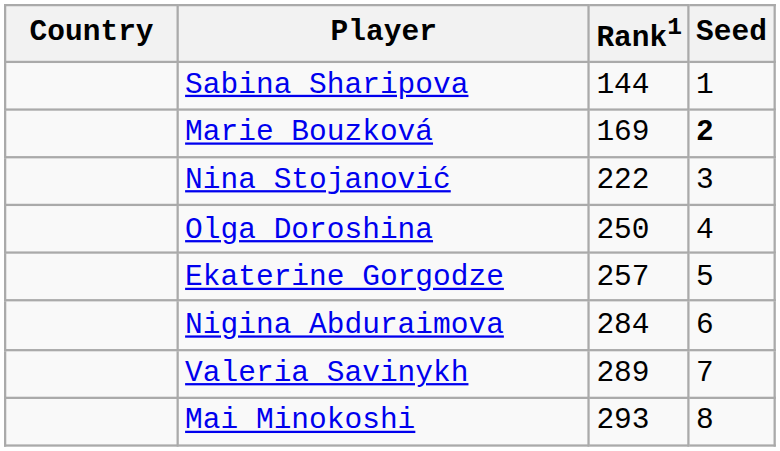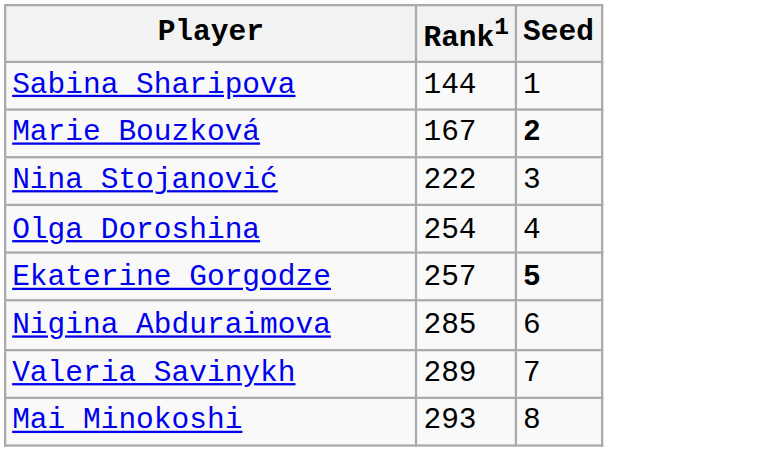 <table class="sortable wikitable">
 <tr>
-<th width="70">Country</th>
 <th width="175">Player</th>
 <th>Rank<sup>1</sup></th>
 <th>Seed</th>
 </tr>
 <tr>
-<td></td>
 <td><a href='#'>Sabina Sharipova</a></td>
 <td>144</td>
 <td>1</td>
 </tr>
 <tr>
-<td></td>
 <td><a href='#'>Marie Bouzková</a></td>
-<td>169</td>
+<td>167</td>
 <td><strong>2</strong></td>
 </tr>
 <tr>
-<td></td>
 <td><a href='#'>Nina Stojanović</a></td>
 <td>222</td>
 <td>3</td>
 </tr>
 <tr>
-<td></td>
 <td><a href='#'>Olga Doroshina</a></td>
-<td>250</td>
+<td>254</td>
 <td>4</td>
 </tr>
 <tr>
-<td></td>
 <td><a href='#'>Ekaterine Gorgodze</a></td>
 <td>257</td>
-<td>5</td>
+<td><strong>5</strong></td>
 </tr>
 <tr>
-<td></td>
 <td><a href='#'>Nigina Abduraimova</a></td>
-<td>284</td>
+<td>285</td>
 <td>6</td>
 </tr>
 <tr>
-<td></td>
 <td><a href='#'>Valeria Savinykh</a></td>
 <td>289</td>
 <td>7</td>
 </tr>
 <tr>
-<td></td>
 <td><a href='#'>Mai Minokoshi</a></td>
 <td>293</td>
 <td>8</td>
 </tr>
 </table>
